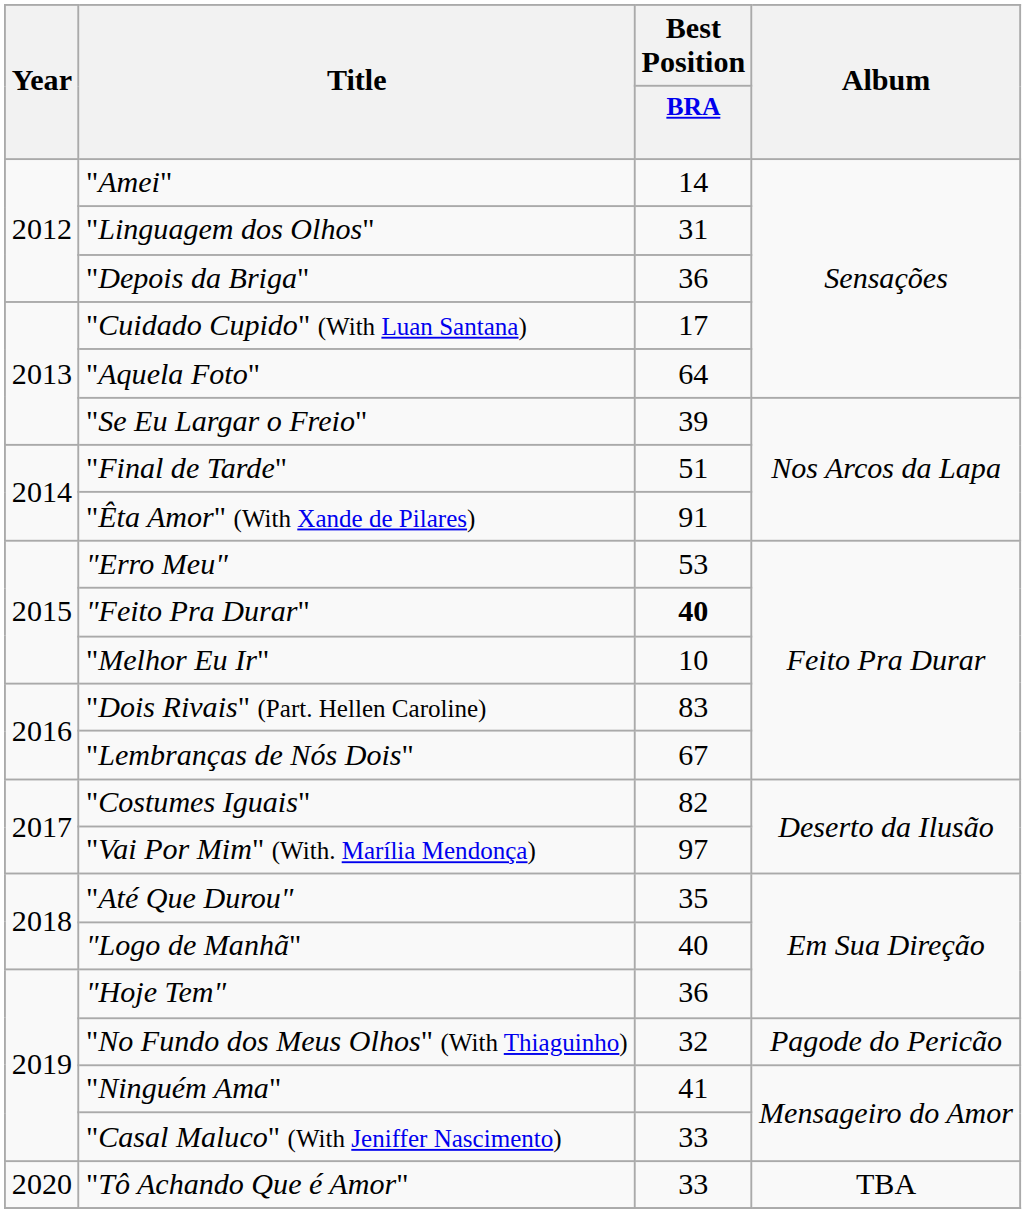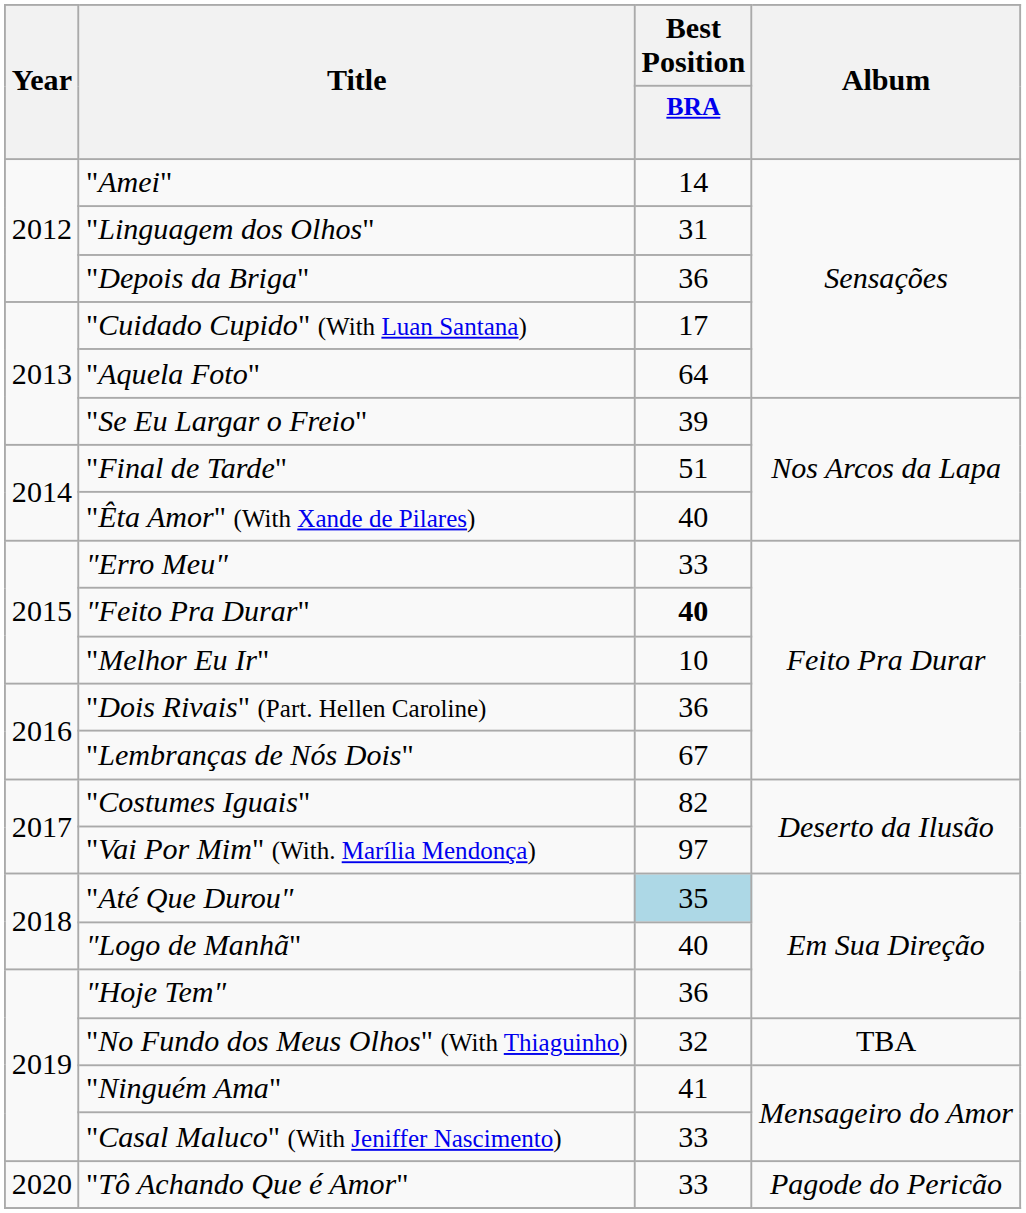 <table class="wikitable">
 <tr>
 <th rowspan="2">Year</th>
 <th rowspan="2">Title</th>
 <th colspan="1">Best Position</th>
 <th rowspan="2">Album</th>
 </tr>
 <tr>
 <th style="width:3em;font-size:85%"><a href='#'>BRA</a><br><br></th>
 </tr>
 <tr>
 <td rowspan="3" align="center">2012</td>
 <td align="left">"<em>Amei</em>"</td>
 <td align="center">14</td>
 <td rowspan="5" align="center"><em>Sensações</em></td>
 </tr>
 <tr>
 <td align="left">"<em>Linguagem dos Olhos</em>"</td>
 <td align="center">31</td>
 </tr>
 <tr>
 <td align="left">"<em>Depois da Briga</em>"</td>
 <td align="center">36</td>
 </tr>
 <tr>
 <td rowspan="3" align="center">2013</td>
 <td align="left">"<em>Cuidado Cupido</em>" <small>(With </small><small><a href='#'>Luan Santana</a>)</small></td>
 <td align="center">17</td>
 </tr>
 <tr>
 <td align="left">"<em>Aquela Foto</em>"</td>
 <td align="center">64</td>
 </tr>
 <tr>
 <td align="left">"<em>Se Eu Largar o Freio</em>"</td>
 <td align="center">39</td>
 <td rowspan="3" align="center"><em>Nos Arcos da Lapa</em></td>
 </tr>
 <tr>
 <td rowspan="2" align="center">2014</td>
 <td align="left">"<em>Final de Tarde</em>"</td>
 <td align="center">51</td>
 </tr>
 <tr>
 <td align="left">"<em>Êta Amor</em>" <small>(With </small><small><a href='#'>Xande de Pilares</a>)</small></td>
-<td align="center">91</td>
+<td align="center">40</td>
 </tr>
 <tr>
 <td rowspan="3" align="center">2015</td>
 <td align="left"><em>"Erro Meu"</em></td>
-<td align="center">53</td>
+<td align="center">33</td>
 <td rowspan="5" align="center"><em>Feito Pra Durar</em></td>
 </tr>
 <tr>
 <td align="left"><em>"Feito Pra Durar</em>"</td>
 <td align="center"><strong>40</strong></td>
 </tr>
 <tr>
 <td align="left">"<em>Melhor Eu Ir</em>"</td>
 <td align="center">10</td>
 </tr>
 <tr>
 <td rowspan="2" align="center">2016</td>
 <td align="left">"<em>Dois Rivais</em>" <small>(Part. </small><small>Hellen Caroline)</small></td>
-<td align="center">83</td>
+<td align="center">36</td>
 </tr>
 <tr>
 <td align="left">"<em>Lembranças de Nós Dois</em>"</td>
 <td align="center">67</td>
 </tr>
 <tr>
 <td rowspan="2" align="center">2017</td>
 <td align="left">"<em>Costumes Iguais</em>"</td>
 <td align="center">82</td>
 <td rowspan="2" align="center"><em>Deserto da Ilusão</em></td>
 </tr>
 <tr>
 <td align="left">"<em>Vai Por Mim</em>" <small>(With. </small><small><a href='#'>Marília Mendonça</a>)</small></td>
 <td align="center">97</td>
 </tr>
 <tr>
 <td rowspan="2" align="center">2018</td>
 <td align="left">"<em>Até Que Durou"</em></td>
-<td align="center">35</td>
+<td align="center" style="background: lightblue;">35</td>
 <td rowspan="3" align="center"><em>Em Sua Direção</em></td>
 </tr>
 <tr>
 <td align="left"><em>"Logo de Manhã</em>"</td>
 <td align="center">40</td>
 </tr>
 <tr>
 <td rowspan="4" align="center">2019</td>
 <td align="left"><em>"Hoje Tem"</em></td>
 <td align="center">36</td>
 </tr>
 <tr>
 <td align="left">"<em>No Fundo dos Meus Olhos</em>" <small>(With </small><small><a href='#'>Thiaguinho</a>)</small></td>
 <td align="center">32</td>
-<td rowspan="1" align="center"><em>Pagode do Pericão</em></td>
+<td rowspan="1" align="center">TBA</td>
 </tr>
 <tr>
 <td align="left">"<em>Ninguém Ama</em>"</td>
 <td align="center">41</td>
 <td rowspan="2" align="center"><em>Mensageiro do Amor</em></td>
 </tr>
 <tr>
 <td align="left">"<em>Casal Maluco</em>" <small>(With </small><small><a href='#'>Jeniffer Nascimento</a>)</small></td>
 <td align="center">33</td>
 </tr>
 <tr>
 <td rowspan="1" align="center">2020</td>
 <td align="left">"<em>Tô Achando Que é Amor</em>"</td>
 <td align="center">33</td>
-<td rowspan="1" align="center">TBA</td>
+<td rowspan="1" align="center"><em>Pagode do Pericão</em></td>
 </tr>
 <tr>
 </tr>
 </table>
